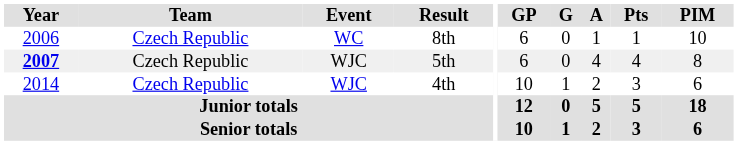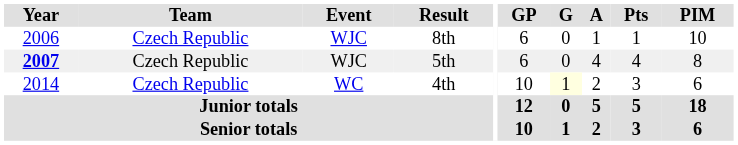 <table border="0" cellpadding="1" cellspacing="0" ID="Table3" style="text-align:center; width:40em">
 <tr ALIGN="center" bgcolor="#e0e0e0">
 <th>Year</th>
 <th>Team</th>
 <th>Event</th>
 <th>Result</th>
 <th rowspan="99" bgcolor="#ffffff"></th>
 <th>GP</th>
 <th>G</th>
 <th>A</th>
 <th>Pts</th>
 <th>PIM</th>
 </tr>
 <tr>
 <td><a href='#'>2006</a></td>
 <td><a href='#'>Czech Republic</a></td>
-<td><a href='#'>WC</a></td>
+<td><a href='#'>WJC</a></td>
 <td>8th</td>
 <td>6</td>
 <td>0</td>
 <td>1</td>
 <td>1</td>
 <td>10</td>
 </tr>
 <tr bgcolor="#f0f0f0">
 <td><strong><a href='#'>2007</a></strong></td>
 <td>Czech Republic</td>
 <td>WJC</td>
 <td>5th</td>
 <td>6</td>
 <td>0</td>
 <td>4</td>
 <td>4</td>
 <td>8</td>
 </tr>
 <tr>
 <td><a href='#'>2014</a></td>
 <td><a href='#'>Czech Republic</a></td>
-<td><a href='#'>WJC</a></td>
+<td><a href='#'>WC</a></td>
 <td>4th</td>
 <td>10</td>
-<td>1</td>
+<td style="background: lightyellow;">1</td>
 <td>2</td>
 <td>3</td>
 <td>6</td>
 </tr>
 <tr bgcolor="#e0e0e0">
 <th colspan=4>Junior totals</th>
 <th>12</th>
 <th>0</th>
 <th>5</th>
 <th>5</th>
 <th>18</th>
 </tr>
 <tr bgcolor="#e0e0e0">
 <th colspan=4>Senior totals</th>
 <th>10</th>
 <th>1</th>
 <th>2</th>
 <th>3</th>
 <th>6</th>
 </tr>
 </table>
